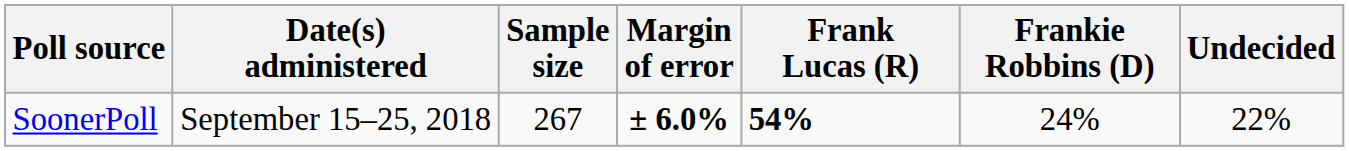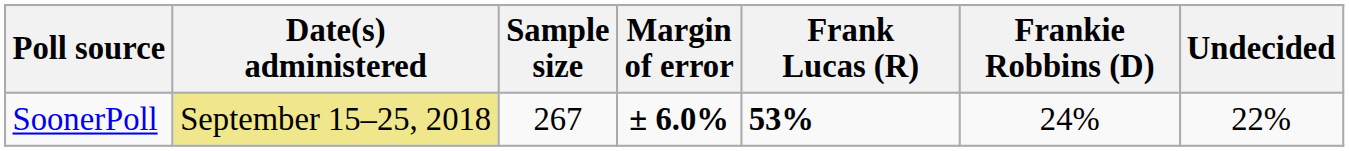 <table class="wikitable">
 <tr>
 <th>Poll source</th>
 <th>Date(s)<br>administered</th>
 <th>Sample<br>size</th>
 <th>Margin<br>of error</th>
 <th style="width:100px">Frank<br>Lucas (R)</th>
 <th style="width:100px">Frankie<br>Robbins (D)</th>
 <th>Undecided</th>
 </tr>
 <tr>
 <td><a href='#'>SoonerPoll</a></td>
-<td align=center>September 15–25, 2018</td>
+<td align=center style="background: khaki;">September 15–25, 2018</td>
 <td align=center>267</td>
 <td align=center><strong>± 6.0%</strong></td>
-<td><strong>54%</strong></td>
+<td><strong>53%</strong></td>
 <td align=center>24%</td>
 <td align=center>22%</td>
 </tr>
 </table>
